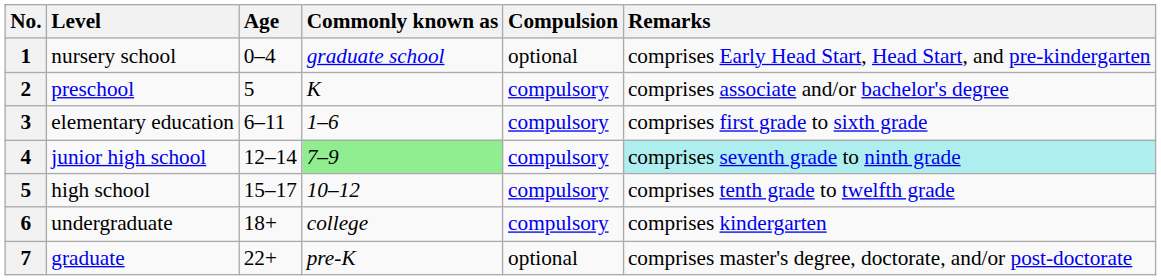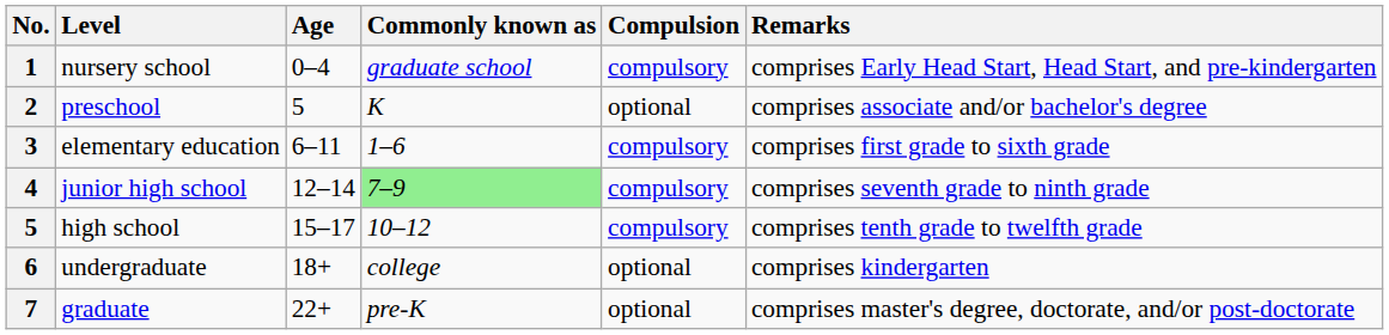 <table class="wikitable sortable" style="margin: 0 auto">
 <tr>
 <th style="text-align: left">No.</th>
 <th style="text-align: left">Level</th>
 <th style="text-align: left">Age</th>
 <th style="text-align: left">Commonly known as</th>
 <th style="text-align: left">Compulsion</th>
 <th style="text-align: left">Remarks</th>
 </tr>
 <tr>
 <th>1</th>
 <td>nursery school</td>
 <td>0–4</td>
 <td><em><a href='#'>graduate school</a></em></td>
-<td>optional</td>
+<td><a href='#'>compulsory</a></td>
 <td>comprises <a href='#'>Early Head Start</a>, <a href='#'>Head Start</a>, and <a href='#'>pre-kindergarten</a></td>
 </tr>
 <tr>
 <th>2</th>
 <td><a href='#'>preschool</a></td>
 <td>5</td>
 <td><em>K</em></td>
-<td><a href='#'>compulsory</a></td>
+<td>optional</td>
 <td>comprises <a href='#'>associate</a> and/or <a href='#'>bachelor's degree</a></td>
 </tr>
 <tr>
 <th>3</th>
 <td>elementary education</td>
 <td>6–11</td>
 <td><em>1–6</em></td>
 <td><a href='#'>compulsory</a></td>
 <td>comprises <a href='#'>first grade</a> to <a href='#'>sixth grade</a></td>
 </tr>
 <tr>
 <th>4</th>
 <td><a href='#'>junior high school</a></td>
 <td>12–14</td>
 <td style="background: lightgreen;"><em>7–9</em></td>
 <td><a href='#'>compulsory</a></td>
-<td style="background: paleturquoise;">comprises <a href='#'>seventh grade</a> to <a href='#'>ninth grade</a></td>
+<td>comprises <a href='#'>seventh grade</a> to <a href='#'>ninth grade</a></td>
 </tr>
 <tr>
 <th>5</th>
 <td>high school</td>
 <td>15–17</td>
 <td><em>10–12</em></td>
 <td><a href='#'>compulsory</a></td>
 <td>comprises <a href='#'>tenth grade</a> to <a href='#'>twelfth grade</a></td>
 </tr>
 <tr>
 <th>6</th>
 <td>undergraduate</td>
 <td>18+</td>
 <td><em>college</em></td>
-<td><a href='#'>compulsory</a></td>
+<td>optional</td>
 <td>comprises <a href='#'>kindergarten</a></td>
 </tr>
 <tr>
 <th>7</th>
 <td><a href='#'>graduate</a></td>
 <td>22+</td>
 <td><em>pre-K</em></td>
 <td>optional</td>
 <td>comprises master's degree, doctorate, and/or <a href='#'>post-doctorate</a></td>
 </tr>
 </table>
